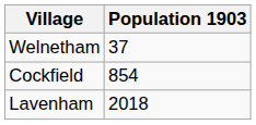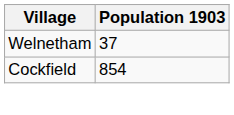 <table class="wikitable">
 <tr>
 <th>Village</th>
 <th>Population 1903</th>
 </tr>
 <tr>
 <td>Welnetham</td>
 <td>37</td>
 </tr>
 <tr>
 <td>Cockfield</td>
 <td>854</td>
 </tr>
-<tr>
-<td>Lavenham</td>
-<td>2018</td>
-</tr>
 </table>
